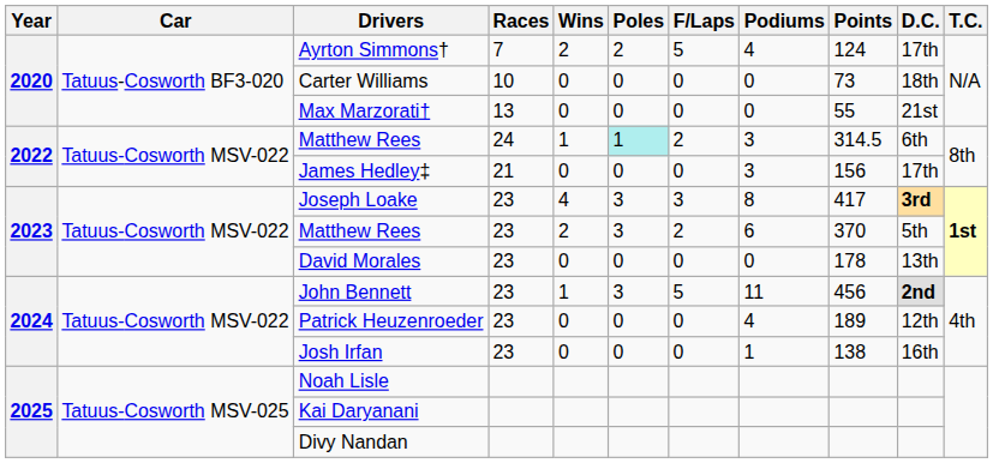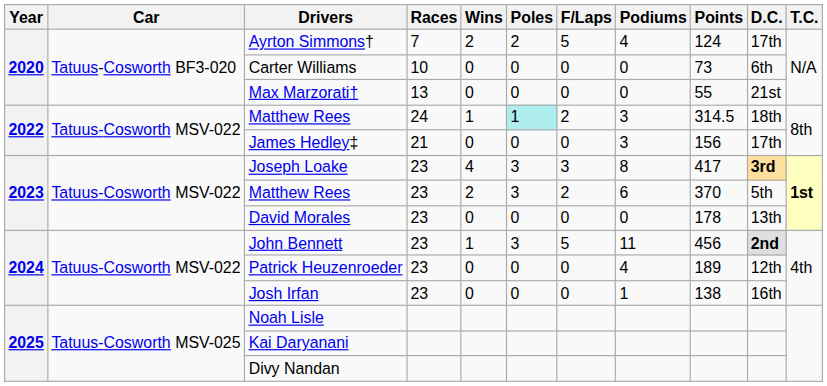 <table class="wikitable" style="font-size:85%; width:700px">
 <tr valign="top">
 <th>Year</th>
 <th>Car</th>
 <th>Drivers</th>
 <th>Races</th>
 <th>Wins</th>
 <th>Poles</th>
 <th>F/Laps</th>
 <th>Podiums</th>
 <th>Points</th>
 <th>D.C.</th>
 <th>T.C.</th>
 </tr>
 <tr>
 <th rowspan="3"><a href='#'>2020</a></th>
 <td rowspan="3"><a href='#'>Tatuus</a>-<a href='#'>Cosworth</a> BF3-020</td>
 <td> <a href='#'>Ayrton Simmons</a>†</td>
 <td>7</td>
 <td>2</td>
 <td>2</td>
 <td>5</td>
 <td>4</td>
 <td>124</td>
 <td>17th</td>
 <td rowspan="3">N/A</td>
 </tr>
 <tr>
 <td> Carter Williams</td>
 <td>10</td>
 <td>0</td>
 <td>0</td>
 <td>0</td>
 <td>0</td>
 <td>73</td>
-<td>18th</td>
+<td>6th</td>
 </tr>
 <tr>
 <td> <a href='#'>Max Marzorati†</a></td>
 <td>13</td>
 <td>0</td>
 <td>0</td>
 <td>0</td>
 <td>0</td>
 <td>55</td>
 <td>21st</td>
 </tr>
 <tr>
 <th rowspan="2"><a href='#'>2022</a></th>
 <td rowspan="2"><a href='#'>Tatuus-</a><a href='#'>Cosworth</a> MSV-022</td>
 <td> <a href='#'>Matthew Rees</a></td>
 <td>24</td>
 <td>1</td>
 <td style="background: paleturquoise;">1</td>
 <td>2</td>
 <td>3</td>
 <td>314.5</td>
-<td>6th</td>
+<td>18th</td>
 <td rowspan="2">8th</td>
 </tr>
 <tr>
 <td> <a href='#'>James Hedley</a>‡</td>
 <td>21</td>
 <td>0</td>
 <td>0</td>
 <td>0</td>
 <td>3</td>
 <td>156</td>
 <td>17th</td>
 </tr>
 <tr>
 <th rowspan="3"><a href='#'>2023</a></th>
 <td rowspan="3"><a href='#'>Tatuus-</a><a href='#'>Cosworth</a> MSV-022</td>
 <td> <a href='#'>Joseph Loake</a></td>
 <td>23</td>
 <td>4</td>
 <td>3</td>
 <td>3</td>
 <td>8</td>
 <td>417</td>
 <td style="background:#FFDF9F;"><strong>3rd</strong></td>
 <td rowspan="3" style="background:#FFFFBF;"><strong>1st</strong></td>
 </tr>
 <tr>
 <td> <a href='#'>Matthew Rees</a></td>
 <td>23</td>
 <td>2</td>
 <td>3</td>
 <td>2</td>
 <td>6</td>
 <td>370</td>
 <td>5th</td>
 </tr>
 <tr>
 <td> <a href='#'>David Morales</a></td>
 <td>23</td>
 <td>0</td>
 <td>0</td>
 <td>0</td>
 <td>0</td>
 <td>178</td>
 <td>13th</td>
 </tr>
 <tr>
 <th rowspan="3"><a href='#'>2024</a></th>
 <td rowspan="3"><a href='#'>Tatuus-</a><a href='#'>Cosworth</a> MSV-022</td>
 <td> <a href='#'>John Bennett</a></td>
 <td>23</td>
 <td>1</td>
 <td>3</td>
 <td>5</td>
 <td>11</td>
 <td>456</td>
 <td style="background:#dfdfdf;"><strong>2nd</strong></td>
 <td rowspan="3">4th</td>
 </tr>
 <tr>
 <td> <a href='#'>Patrick Heuzenroeder</a></td>
 <td>23</td>
 <td>0</td>
 <td>0</td>
 <td>0</td>
 <td>4</td>
 <td>189</td>
 <td>12th</td>
 </tr>
 <tr>
 <td> <a href='#'>Josh Irfan</a></td>
 <td>23</td>
 <td>0</td>
 <td>0</td>
 <td>0</td>
 <td>1</td>
 <td>138</td>
 <td>16th</td>
 </tr>
 <tr>
 <th rowspan="3"><a href='#'>2025</a></th>
 <td rowspan="3"><a href='#'>Tatuus-</a><a href='#'>Cosworth</a> MSV-025</td>
 <td> <a href='#'>Noah Lisle</a></td>
 <td></td>
 <td></td>
 <td></td>
 <td></td>
 <td></td>
 <td></td>
 <td></td>
 <td rowspan="3"></td>
 </tr>
 <tr>
 <td> <a href='#'>Kai Daryanani</a></td>
 <td></td>
 <td></td>
 <td></td>
 <td></td>
 <td></td>
 <td></td>
 <td></td>
 </tr>
 <tr>
 <td> Divy Nandan</td>
 <td></td>
 <td></td>
 <td></td>
 <td></td>
 <td></td>
 <td></td>
 <td></td>
 </tr>
 </table>
